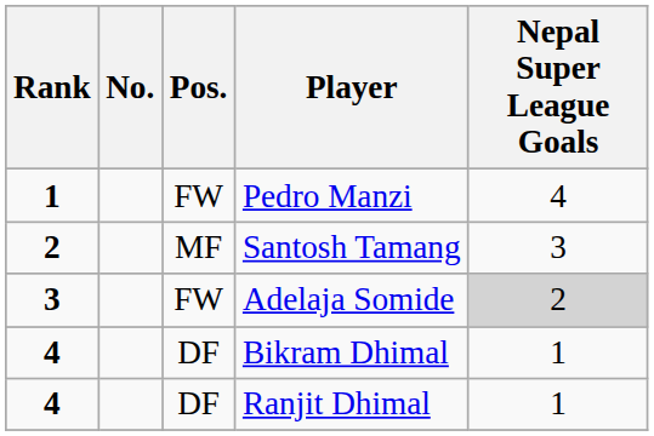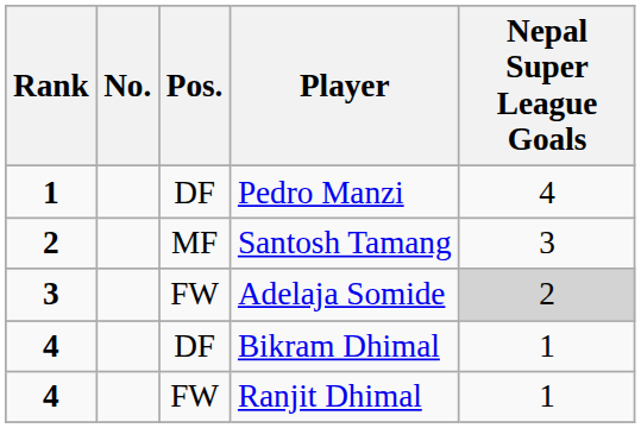 <table class="wikitable sortable alternance" style="text-align:center">
 <tr>
 <th>Rank</th>
 <th>No.</th>
 <th>Pos.</th>
 <th>Player</th>
 <th width="80">Nepal Super League Goals</th>
 </tr>
 <tr>
 <td><strong>1</strong></td>
 <td></td>
-<td>FW</td>
+<td>DF</td>
 <td align="left"> <a href='#'>Pedro Manzi</a></td>
 <td>4</td>
 </tr>
 <tr>
 <td><strong>2</strong></td>
 <td></td>
 <td>MF</td>
 <td align="left"> <a href='#'>Santosh Tamang</a></td>
 <td>3</td>
 </tr>
 <tr>
 <td><strong>3</strong></td>
 <td></td>
 <td>FW</td>
 <td align="left"> <a href='#'>Adelaja Somide</a></td>
 <td style="background: lightgrey;">2</td>
 </tr>
 <tr>
 <td><strong>4</strong></td>
 <td></td>
 <td>DF</td>
 <td align="left"> <a href='#'>Bikram Dhimal</a></td>
 <td>1</td>
 </tr>
 <tr>
 <td><strong>4</strong></td>
 <td></td>
-<td>DF</td>
+<td>FW</td>
 <td align="left"> <a href='#'>Ranjit Dhimal</a></td>
 <td>1</td>
 </tr>
 </table>
